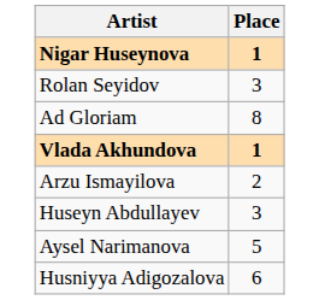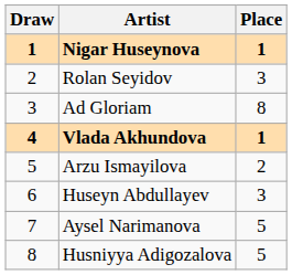 <table class="sortable wikitable" style="margin: 1em auto 1em auto; text-align:center">
 <tr>
+<th>Draw</th>
 <th>Artist</th>
 <th>Place</th>
 </tr>
 <tr style="font-weight:bold;background:navajowhite;">
+<td>1</td>
 <td align="left">Nigar Huseynova</td>
 <td>1</td>
 </tr>
 <tr>
+<td>2</td>
 <td align="left">Rolan Seyidov</td>
 <td>3</td>
 </tr>
 <tr>
+<td>3</td>
 <td align="left">Ad Gloriam</td>
 <td>8</td>
 </tr>
 <tr style="font-weight:bold; background:navajowhite;">
+<td>4</td>
 <td align="left">Vlada Akhundova</td>
 <td>1</td>
 </tr>
 <tr>
+<td>5</td>
 <td align="left">Arzu Ismayilova</td>
 <td>2</td>
 </tr>
 <tr>
+<td>6</td>
 <td align="left">Huseyn Abdullayev</td>
 <td>3</td>
 </tr>
 <tr>
+<td>7</td>
 <td align="left">Aysel Narimanova</td>
 <td>5</td>
 </tr>
 <tr>
+<td>8</td>
 <td align="left">Husniyya Adigozalova</td>
-<td>6</td>
+<td>5</td>
 </tr>
 </table>
